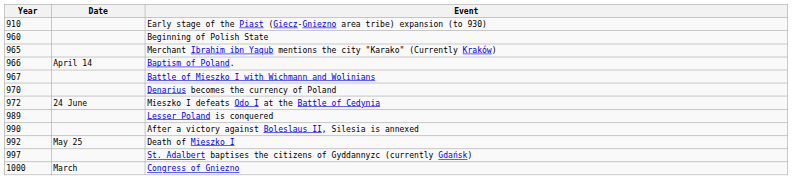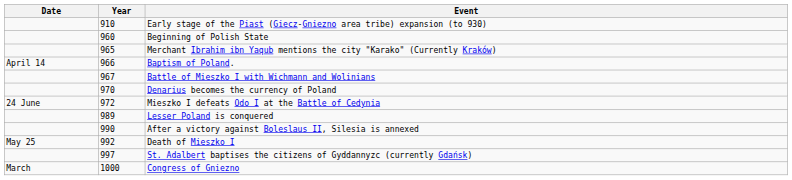 <table class="wikitable" width="100%">
 <tr>
+<th style="width:12%">Date</th>
 <th style="width:6%">Year</th>
-<th style="width:12%">Date</th>
 <th>Event</th>
 </tr>
 <tr>
+<td></td>
 <td>910</td>
-<td></td>
 <td>Early stage of the <a href='#'>Piast</a> (<a href='#'>Giecz</a>-<a href='#'>Gniezno</a> area tribe) expansion (to 930)</td>
 </tr>
 <tr>
+<td></td>
 <td>960</td>
-<td></td>
 <td>Beginning of Polish State</td>
 </tr>
 <tr>
+<td></td>
 <td>965</td>
-<td></td>
 <td>Merchant <a href='#'>Ibrahim ibn Yaqub</a> mentions the city "Karako" (Currently <a href='#'>Kraków</a>)</td>
 </tr>
 <tr>
+<td>April 14</td>
 <td>966</td>
-<td>April 14</td>
 <td><a href='#'>Baptism of Poland</a>.</td>
 </tr>
 <tr>
+<td></td>
 <td>967</td>
-<td></td>
 <td><a href='#'>Battle of Mieszko I with Wichmann and Wolinians</a></td>
 </tr>
 <tr>
+<td></td>
 <td>970</td>
-<td></td>
 <td><a href='#'>Denarius</a> becomes the currency of Poland</td>
 </tr>
 <tr>
+<td>24 June</td>
 <td>972</td>
-<td>24 June</td>
 <td>Mieszko I defeats <a href='#'>Odo I</a> at the <a href='#'>Battle of Cedynia</a></td>
 </tr>
 <tr>
+<td></td>
 <td>989</td>
-<td></td>
 <td><a href='#'>Lesser Poland</a> is conquered</td>
 </tr>
 <tr>
+<td></td>
 <td>990</td>
-<td></td>
 <td>After a victory against <a href='#'>Boleslaus II</a>, Silesia is annexed</td>
 </tr>
 <tr>
+<td>May 25</td>
 <td>992</td>
-<td>May 25</td>
 <td>Death of <a href='#'>Mieszko I</a></td>
 </tr>
 <tr>
+<td></td>
 <td>997</td>
-<td></td>
 <td><a href='#'>St. Adalbert</a> baptises the citizens of Gyddannyzc (currently <a href='#'>Gdańsk</a>)</td>
 </tr>
 <tr>
+<td>March</td>
 <td>1000</td>
-<td>March</td>
 <td><a href='#'>Congress of Gniezno</a></td>
 </tr>
 </table>
